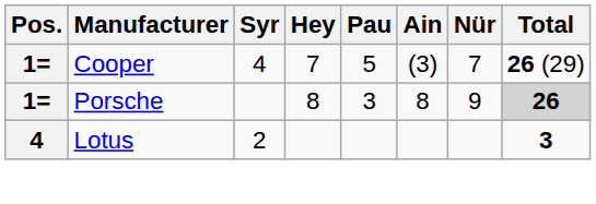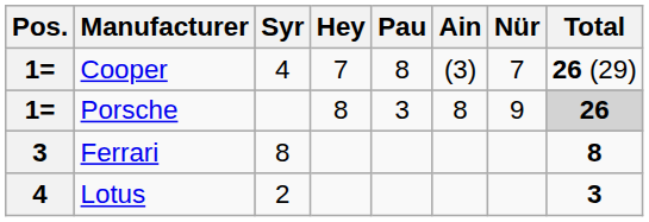 <table class="wikitable" style="font-size: 90%;">
 <tr>
 <th>Pos.</th>
 <th>Manufacturer</th>
 <th>Syr</th>
 <th>Hey</th>
 <th>Pau</th>
 <th>Ain</th>
 <th>Nür</th>
 <th>Total</th>
 </tr>
 <tr>
 <th>1=</th>
 <td> <a href='#'>Cooper</a></td>
 <td align=center>4</td>
 <td align=center>7</td>
-<td align=center>5</td>
+<td align=center>8</td>
 <td align=center>(3)</td>
 <td align=center>7</td>
 <td align=center><strong>26</strong> (29)</td>
 </tr>
 <tr>
 <th>1=</th>
 <td> <a href='#'>Porsche</a></td>
 <td></td>
 <td align=center>8</td>
 <td align=center>3</td>
 <td align=center>8</td>
 <td align=center>9</td>
 <td align=center style="background: lightgrey;"><strong>26</strong></td>
 </tr>
 <tr>
+<th>3</th>
+<td> <a href='#'>Ferrari</a></td>
+<td align=center>8</td>
+<td></td>
+<td></td>
+<td></td>
+<td></td>
+<td align=center><strong>8</strong></td>
+</tr>
+<tr>
 <th>4</th>
 <td> <a href='#'>Lotus</a></td>
 <td align=center>2</td>
 <td></td>
 <td></td>
 <td></td>
 <td></td>
 <td align=center><strong>3</strong></td>
 </tr>
 </table>
